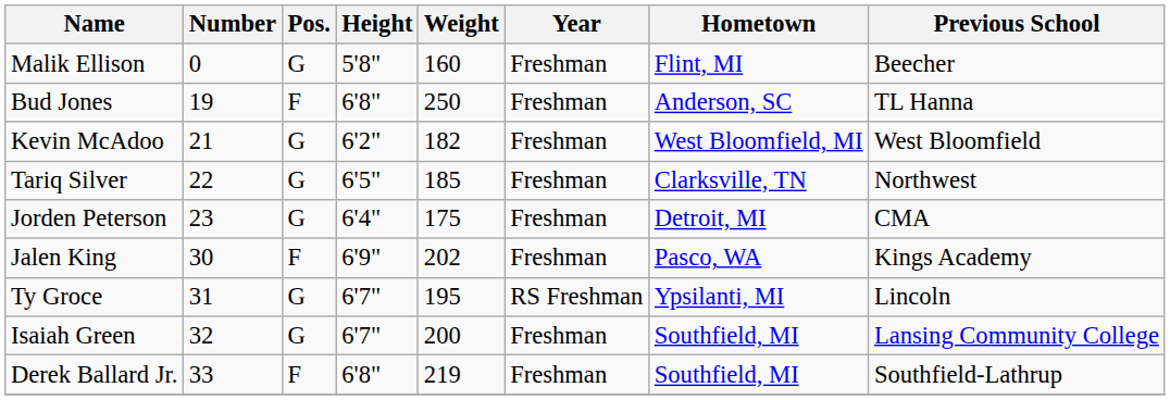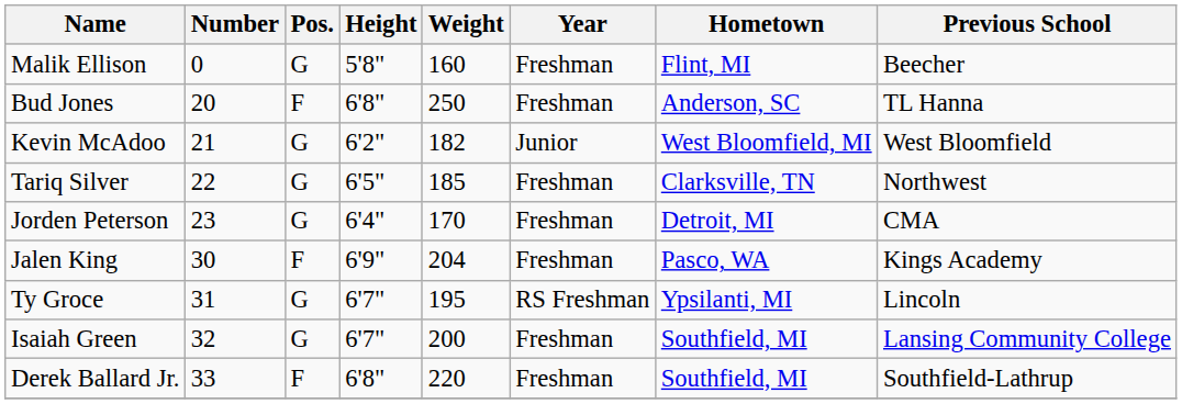 <table class="wikitable sortable" border="1">
 <tr>
 <th>Name</th>
 <th>Number</th>
 <th>Pos.</th>
 <th>Height</th>
 <th>Weight</th>
 <th>Year</th>
 <th>Hometown</th>
 <th class="unsortable">Previous School</th>
 </tr>
 <tr>
 <td>Malik Ellison</td>
 <td>0</td>
 <td>G</td>
 <td>5'8"</td>
 <td>160</td>
 <td>Freshman</td>
 <td><a href='#'>Flint, MI</a></td>
 <td>Beecher</td>
 </tr>
 <tr>
 <td>Bud Jones</td>
-<td>19</td>
+<td>20</td>
 <td>F</td>
 <td>6'8"</td>
 <td>250</td>
 <td>Freshman</td>
 <td><a href='#'>Anderson, SC</a></td>
 <td>TL Hanna</td>
 </tr>
 <tr>
 <td>Kevin McAdoo</td>
 <td>21</td>
 <td>G</td>
 <td>6'2"</td>
 <td>182</td>
-<td>Freshman</td>
+<td>Junior</td>
 <td><a href='#'>West Bloomfield, MI</a></td>
 <td>West Bloomfield</td>
 </tr>
 <tr>
 <td>Tariq Silver</td>
 <td>22</td>
 <td>G</td>
 <td>6'5"</td>
 <td>185</td>
 <td>Freshman</td>
 <td><a href='#'>Clarksville, TN</a></td>
 <td>Northwest</td>
 </tr>
 <tr>
 <td>Jorden Peterson</td>
 <td>23</td>
 <td>G</td>
 <td>6'4"</td>
-<td>175</td>
+<td>170</td>
 <td>Freshman</td>
 <td><a href='#'>Detroit, MI</a></td>
 <td>CMA</td>
 </tr>
 <tr>
 <td>Jalen King</td>
 <td>30</td>
 <td>F</td>
 <td>6'9"</td>
-<td>202</td>
+<td>204</td>
 <td>Freshman</td>
 <td><a href='#'>Pasco, WA</a></td>
 <td>Kings Academy</td>
 </tr>
 <tr>
 <td>Ty Groce</td>
 <td>31</td>
 <td>G</td>
 <td>6'7"</td>
 <td>195</td>
 <td>RS Freshman</td>
 <td><a href='#'>Ypsilanti, MI</a></td>
 <td>Lincoln</td>
 </tr>
 <tr>
 <td>Isaiah Green</td>
 <td>32</td>
 <td>G</td>
 <td>6'7"</td>
 <td>200</td>
 <td>Freshman</td>
 <td><a href='#'>Southfield, MI</a></td>
 <td><a href='#'>Lansing Community College</a></td>
 </tr>
 <tr>
 <td>Derek Ballard Jr.</td>
 <td>33</td>
 <td>F</td>
 <td>6'8"</td>
-<td>219</td>
+<td>220</td>
 <td>Freshman</td>
 <td><a href='#'>Southfield, MI</a></td>
 <td>Southfield-Lathrup</td>
 </tr>
 <tr>
 </tr>
 </table>
